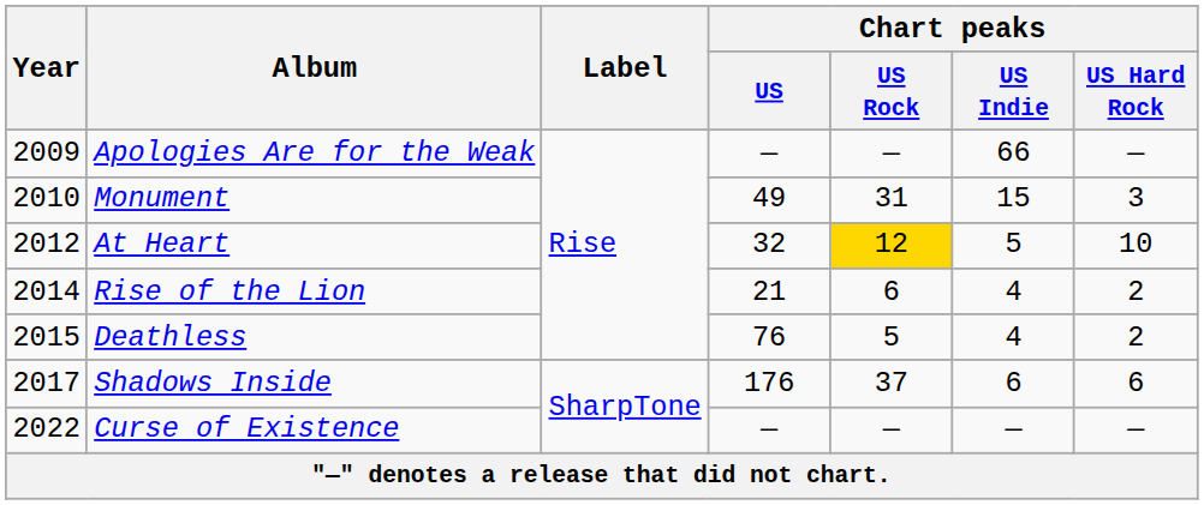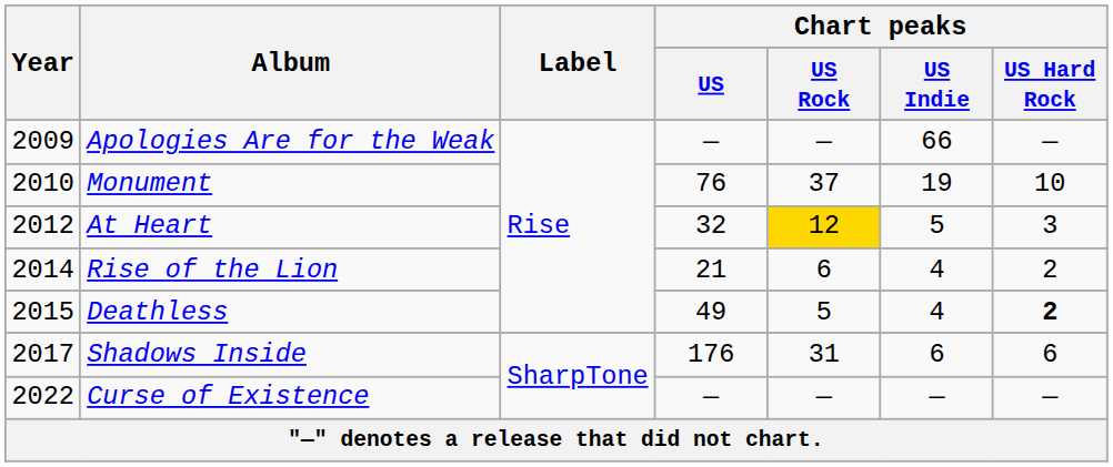 <table class="wikitable">
 <tr>
 <th rowspan="2">Year</th>
 <th rowspan="2">Album</th>
 <th rowspan="2">Label</th>
 <th colspan="4">Chart peaks</th>
 </tr>
 <tr>
 <th style="width:50px;"><small><a href='#'>US</a></small></th>
 <th style="width:50px;"><small><a href='#'>US<br>Rock</a></small></th>
 <th style="width:50px;"><small><a href='#'>US<br>Indie</a></small></th>
 <th style="width:50px;"><small><a href='#'>US Hard<br>Rock</a></small></th>
 </tr>
 <tr>
 <td>2009</td>
 <td><em><a href='#'>Apologies Are for the Weak</a></em></td>
 <td rowspan="5"><a href='#'>Rise</a></td>
 <td style="text-align:center;">—</td>
 <td style="text-align:center;">—</td>
 <td style="text-align:center;">66</td>
 <td style="text-align:center;">—</td>
 </tr>
 <tr>
 <td>2010</td>
 <td><em><a href='#'>Monument</a></em></td>
-<td style="text-align:center;">49</td>
-<td style="text-align:center;">31</td>
-<td style="text-align:center;">15</td>
-<td style="text-align:center;">3</td>
+<td style="text-align:center;">76</td>
+<td style="text-align:center;">37</td>
+<td style="text-align:center;">19</td>
+<td style="text-align:center;">10</td>
 </tr>
 <tr>
 <td>2012</td>
 <td><em><a href='#'>At Heart</a></em></td>
 <td style="text-align:center;">32</td>
 <td style="background: gold; text-align:center;">12</td>
 <td style="text-align:center;">5</td>
-<td style="text-align:center;">10</td>
+<td style="text-align:center;">3</td>
 </tr>
 <tr>
 <td>2014</td>
 <td><em><a href='#'>Rise of the Lion</a></em></td>
 <td style="text-align:center;">21</td>
 <td style="text-align:center;">6</td>
 <td style="text-align:center;">4</td>
 <td style="text-align:center;">2</td>
 </tr>
 <tr>
 <td>2015</td>
 <td><em><a href='#'>Deathless</a></em></td>
-<td style="text-align:center;">76</td>
+<td style="text-align:center;">49</td>
 <td style="text-align:center;">5</td>
 <td style="text-align:center;">4</td>
-<td style="text-align:center;">2</td>
+<td style="text-align:center;"><strong>2</strong></td>
 </tr>
 <tr>
 <td>2017</td>
 <td><em><a href='#'>Shadows Inside</a></em></td>
 <td rowspan="2"><a href='#'>SharpTone</a></td>
 <td style="text-align:center;">176</td>
-<td style="text-align:center;">37</td>
+<td style="text-align:center;">31</td>
 <td style="text-align:center;">6</td>
 <td style="text-align:center;">6</td>
 </tr>
 <tr>
 <td>2022</td>
 <td><em><a href='#'>Curse of Existence</a></em></td>
 <td style="text-align:center;">—</td>
 <td style="text-align:center;">—</td>
 <td style="text-align:center;">—</td>
 <td style="text-align:center;">—</td>
 </tr>
 <tr>
 <th colspan="8"><small>"—" denotes a release that did not chart.</small></th>
 </tr>
 </table>
